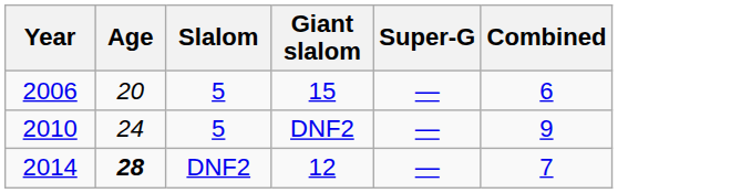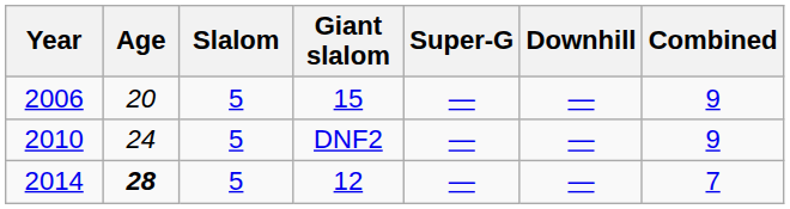 <table class=wikitable style="text-align:center">
 <tr>
 <th>  Year  </th>
 <th> Age </th>
 <th> Slalom </th>
 <th>Giant<br> slalom </th>
 <th>Super-G</th>
+<th>Downhill</th>
 <th>Combined</th>
 </tr>
 <tr>
 <td><a href='#'>2006</a></td>
 <td><em>20</em></td>
 <td><a href='#'>5</a></td>
 <td><a href='#'>15</a></td>
 <td><a href='#'>—</a></td>
-<td><a href='#'>6</a></td>
+<td><a href='#'>—</a></td>
+<td><a href='#'>9</a></td>
 </tr>
 <tr>
 <td><a href='#'>2010</a></td>
 <td><em>24</em></td>
 <td><a href='#'>5</a></td>
 <td><a href='#'>DNF2</a></td>
 <td><a href='#'>—</a></td>
+<td><a href='#'>—</a></td>
 <td><a href='#'>9</a></td>
 </tr>
 <tr>
 <td><a href='#'>2014</a></td>
 <td><strong><em>28</em></strong></td>
-<td><a href='#'>DNF2</a></td>
+<td><a href='#'>5</a></td>
 <td><a href='#'>12</a></td>
+<td><a href='#'>—</a></td>
 <td><a href='#'>—</a></td>
 <td><a href='#'>7</a></td>
 </tr>
 </table>
